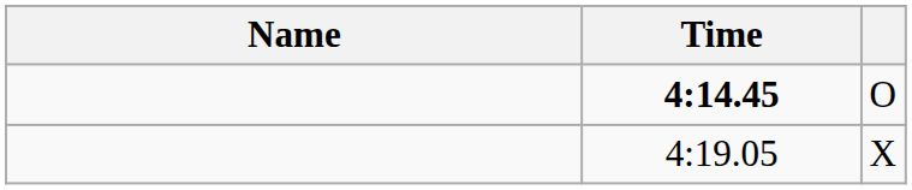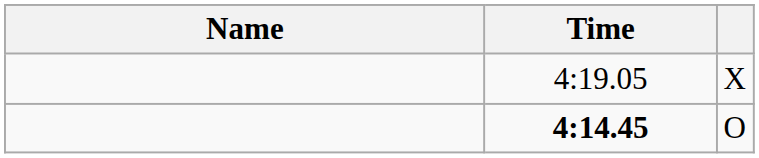 <table class="wikitable" style="text-align:center;">
 <tr>
 <th style="width:15em">Name</th>
 <th style="width:7em">Time</th>
 <th></th>
 </tr>
 <tr>
 <td align=left></td>
+<td>4:19.05</td>
+<td>X</td>
+</tr>
+<tr>
+<td align=left></td>
 <td><strong>4:14.45</strong></td>
 <td>O</td>
 </tr>
-<tr>
-<td align=left></td>
-<td>4:19.05</td>
-<td>X</td>
-</tr>
 </table>
